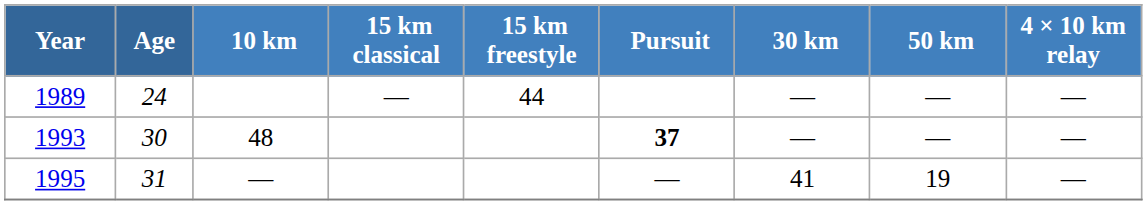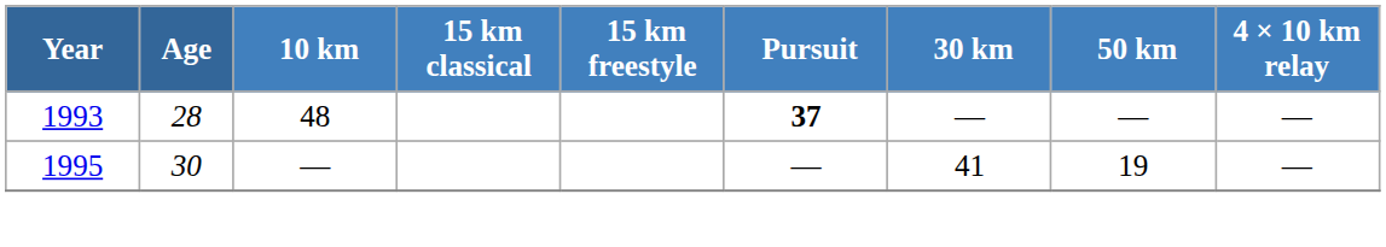 <table class="wikitable" style="font-size:95%; text-align:center; border:grey solid 1px; border-collapse:collapse; background:#ffffff;">
 <tr>
 <th style="background-color:#369; color:white; width:60px;"> Year </th>
 <th style="background-color:#369; color:white; width:40px;"> Age </th>
 <th style="background-color:#4180be; color:white; width:75px;"> 10 km</th>
 <th style="background-color:#4180be; color:white; width:75px;"> 15 km<br> classical </th>
 <th style="background-color:#4180be; color:white; width:75px;"> 15 km<br> freestyle </th>
 <th style="background-color:#4180be; color:white; width:75px;"> Pursuit</th>
 <th style="background-color:#4180be; color:white; width:75px;"> 30 km</th>
 <th style="background-color:#4180be; color:white; width:75px;"> 50 km</th>
 <th style="background-color:#4180be; color:white; width:75px;"> 4 × 10 km <br> relay </th>
 </tr>
 <tr>
-<td><a href='#'>1989</a></td>
-<td><em>24</em></td>
-<td></td>
-<td>—</td>
-<td>44</td>
-<td></td>
-<td>—</td>
-<td>—</td>
-<td>—</td>
-</tr>
-<tr>
 <td><a href='#'>1993</a></td>
-<td><em>30</em></td>
+<td><em>28</em></td>
 <td>48</td>
 <td></td>
 <td></td>
 <td><strong>37</strong></td>
 <td>—</td>
 <td>—</td>
 <td>—</td>
 </tr>
 <tr>
 <td><a href='#'>1995</a></td>
-<td><em>31</em></td>
+<td><em>30</em></td>
 <td>—</td>
 <td></td>
 <td></td>
 <td>—</td>
 <td>41</td>
 <td>19</td>
 <td>—</td>
 </tr>
 <tr>
 </tr>
 </table>
